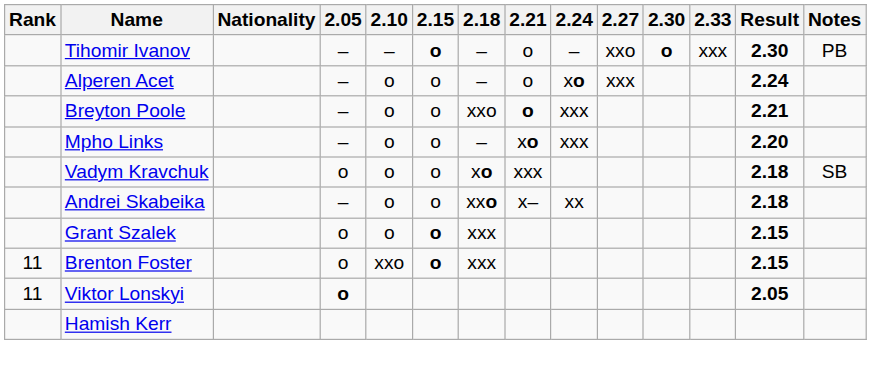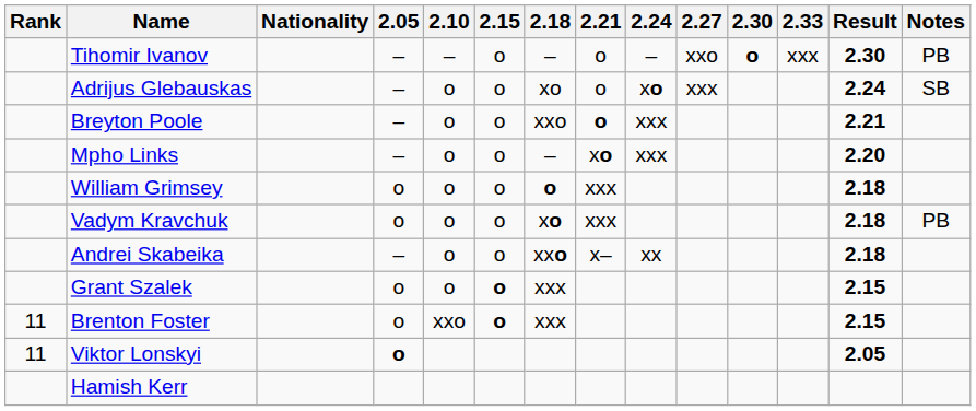 <table class="wikitable sortable" style="text-align:center">
 <tr>
 <th>Rank</th>
 <th>Name</th>
 <th>Nationality</th>
 <th>2.05</th>
 <th>2.10</th>
 <th>2.15</th>
 <th>2.18</th>
 <th>2.21</th>
 <th>2.24</th>
 <th>2.27</th>
 <th>2.30</th>
 <th>2.33</th>
 <th>Result</th>
 <th>Notes</th>
 </tr>
 <tr>
 <td></td>
 <td align=left><a href='#'>Tihomir Ivanov</a></td>
 <td align=left></td>
 <td>–</td>
 <td>–</td>
-<td><strong>o</strong></td>
+<td>o</td>
 <td>–</td>
 <td>o</td>
 <td>–</td>
 <td>xxo</td>
 <td><strong>o</strong></td>
 <td>xxx</td>
 <td><strong>2.30</strong></td>
 <td>PB</td>
 </tr>
 <tr>
 <td></td>
-<td align=left><a href='#'>Alperen Acet</a></td>
+<td align=left><a href='#'>Adrijus Glebauskas</a></td>
 <td align=left></td>
 <td>–</td>
 <td>o</td>
 <td>o</td>
-<td>–</td>
+<td>xo</td>
 <td>o</td>
 <td>x<strong>o</strong></td>
 <td>xxx</td>
 <td></td>
 <td></td>
 <td><strong>2.24</strong></td>
-<td></td>
+<td>SB</td>
 </tr>
 <tr>
 <td></td>
 <td align=left><a href='#'>Breyton Poole</a></td>
 <td align=left></td>
 <td>–</td>
 <td>o</td>
 <td>o</td>
 <td>xxo</td>
 <td><strong>o</strong></td>
 <td>xxx</td>
 <td></td>
 <td></td>
 <td></td>
 <td><strong>2.21</strong></td>
 <td></td>
 </tr>
 <tr>
 <td></td>
 <td align=left><a href='#'>Mpho Links</a></td>
 <td align=left></td>
 <td>–</td>
 <td>o</td>
 <td>o</td>
 <td>–</td>
 <td>x<strong>o</strong></td>
 <td>xxx</td>
 <td></td>
 <td></td>
 <td></td>
 <td><strong>2.20</strong></td>
 <td></td>
 </tr>
 <tr>
 <td></td>
+<td align=left><a href='#'>William Grimsey</a></td>
+<td align=left></td>
+<td>o</td>
+<td>o</td>
+<td>o</td>
+<td><strong>o</strong></td>
+<td>xxx</td>
+<td></td>
+<td></td>
+<td></td>
+<td></td>
+<td><strong>2.18</strong></td>
+<td></td>
+</tr>
+<tr>
+<td></td>
 <td align=left><a href='#'>Vadym Kravchuk</a></td>
 <td align=left></td>
 <td>o</td>
 <td>o</td>
 <td>o</td>
 <td>x<strong>o</strong></td>
 <td>xxx</td>
 <td></td>
 <td></td>
 <td></td>
 <td></td>
 <td><strong>2.18</strong></td>
-<td>SB</td>
+<td>PB</td>
 </tr>
 <tr>
 <td></td>
 <td align=left><a href='#'>Andrei Skabeika</a></td>
 <td align=left></td>
 <td>–</td>
 <td>o</td>
 <td>o</td>
 <td>xx<strong>o</strong></td>
 <td>x–</td>
 <td>xx</td>
 <td></td>
 <td></td>
 <td></td>
 <td><strong>2.18</strong></td>
 <td></td>
 </tr>
 <tr>
 <td></td>
 <td align=left><a href='#'>Grant Szalek</a></td>
 <td align=left></td>
 <td>o</td>
 <td>o</td>
 <td><strong>o</strong></td>
 <td>xxx</td>
 <td></td>
 <td></td>
 <td></td>
 <td></td>
 <td></td>
 <td><strong>2.15</strong></td>
 <td></td>
 </tr>
 <tr>
 <td>11</td>
 <td align=left><a href='#'>Brenton Foster</a></td>
 <td align=left></td>
 <td>o</td>
 <td>xxo</td>
 <td><strong>o</strong></td>
 <td>xxx</td>
 <td></td>
 <td></td>
 <td></td>
 <td></td>
 <td></td>
 <td><strong>2.15</strong></td>
 <td></td>
 </tr>
 <tr>
 <td>11</td>
 <td align=left><a href='#'>Viktor Lonskyi</a></td>
 <td align=left></td>
 <td><strong>o</strong></td>
 <td></td>
 <td></td>
 <td></td>
 <td></td>
 <td></td>
 <td></td>
 <td></td>
 <td></td>
 <td><strong>2.05</strong></td>
 <td></td>
 </tr>
 <tr>
 <td></td>
 <td align=left><a href='#'>Hamish Kerr</a></td>
 <td align=left></td>
 <td></td>
 <td></td>
 <td></td>
 <td></td>
 <td></td>
 <td></td>
 <td></td>
 <td></td>
 <td></td>
 <td><strong></strong></td>
 <td></td>
 </tr>
 </table>
